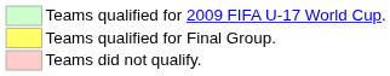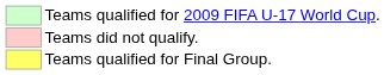 <table>
 <tr>
 <td style="background-color:#ccffcc; border:1px solid #aaaaaa; width:2em;"></td>
 <td>Teams qualified for <a href='#'>2009 FIFA U-17 World Cup</a>.</td>
 </tr>
 <tr>
+<td style="background-color:#ffcccc; border:1px solid #aaaaaa; width:2em;"></td>
+<td>Teams did not qualify.</td>
+</tr>
+<tr>
 <td style="background-color:#ffff66; border:1px solid #aaaaaa; width:2em;"></td>
 <td>Teams qualified for Final Group.</td>
 </tr>
-<tr>
-<td style="background-color:#ffcccc; border:1px solid #aaaaaa; width:2em;"></td>
-<td>Teams did not qualify.</td>
-</tr>
 </table>
